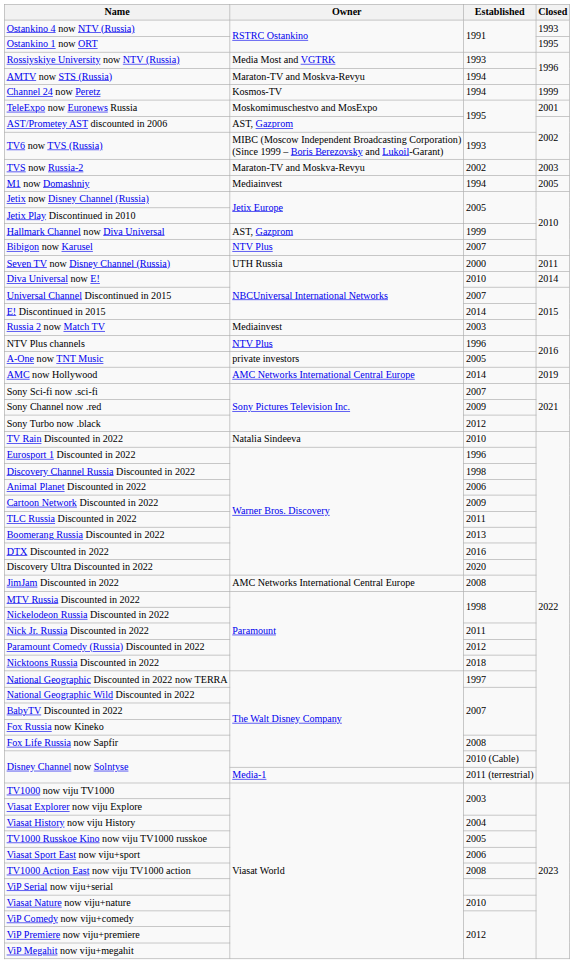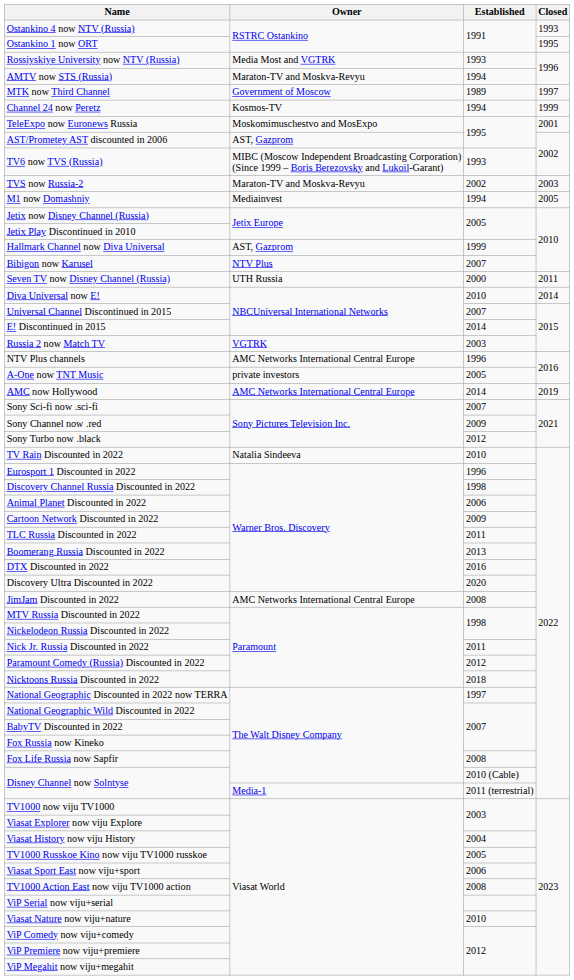 <table class="wikitable sortable">
 <tr>
 <th>Name</th>
 <th>Owner</th>
 <th>Established</th>
 <th>Closed</th>
 </tr>
 <tr>
 <td><a href='#'>Ostankino 4</a> now <a href='#'>NTV (Russia)</a></td>
 <td rowspan="2"><a href='#'>RSTRC Ostankino</a></td>
 <td rowspan="2">1991</td>
 <td>1993</td>
 </tr>
 <tr>
 <td><a href='#'>Ostankino 1</a> now <a href='#'>ORT</a></td>
 <td>1995</td>
 </tr>
 <tr>
 <td><a href='#'>Rossiyskiye University</a> now <a href='#'>NTV (Russia)</a></td>
 <td>Media Most and <a href='#'>VGTRK</a></td>
 <td>1993</td>
 <td rowspan="2">1996</td>
 </tr>
 <tr>
 <td><a href='#'>AMTV</a> now <a href='#'>STS (Russia)</a></td>
 <td>Maraton-TV and Moskva-Revyu</td>
 <td>1994</td>
+</tr>
+<tr>
+<td><a href='#'>MTK</a> now <a href='#'>Third Channel</a></td>
+<td><a href='#'>Government of Moscow</a></td>
+<td>1989</td>
+<td>1997</td>
 </tr>
 <tr>
 <td><a href='#'>Channel 24</a> now <a href='#'>Peretz</a></td>
 <td>Kosmos-TV</td>
 <td>1994</td>
 <td>1999</td>
 </tr>
 <tr>
 <td><a href='#'>TeleExpo</a> now <a href='#'>Euronews</a> Russia</td>
 <td>Moskomimuschestvo and MosExpo</td>
 <td rowspan="2">1995</td>
 <td>2001</td>
 </tr>
 <tr>
 <td><a href='#'>AST/Prometey AST</a> discounted in 2006</td>
 <td>AST, <a href='#'>Gazprom</a></td>
 <td rowspan="2">2002</td>
 </tr>
 <tr>
 <td><a href='#'>TV6</a> now <a href='#'>TVS (Russia)</a></td>
 <td>MIBC (Moscow Independent Broadcasting Corporation)<br>(Since 1999 – <a href='#'>Boris Berezovsky</a> and <a href='#'>Lukoil</a>-Garant)</td>
 <td>1993</td>
 </tr>
 <tr>
 <td><a href='#'>TVS</a> now <a href='#'>Russia-2</a></td>
 <td>Maraton-TV and Moskva-Revyu</td>
 <td>2002</td>
 <td>2003</td>
 </tr>
 <tr>
 <td><a href='#'>M1</a> now <a href='#'>Domashniy</a></td>
 <td>Mediainvest</td>
 <td>1994</td>
 <td>2005</td>
 </tr>
 <tr>
 <td><a href='#'>Jetix</a> now <a href='#'>Disney Channel (Russia)</a></td>
 <td rowspan="2"><a href='#'>Jetix Europe</a></td>
 <td rowspan="2">2005</td>
 <td rowspan="4">2010</td>
 </tr>
 <tr>
 <td><a href='#'>Jetix Play</a> Discontinued in 2010</td>
 </tr>
 <tr>
 <td><a href='#'>Hallmark Channel</a> now <a href='#'>Diva Universal</a></td>
 <td>AST, <a href='#'>Gazprom</a></td>
 <td>1999</td>
 </tr>
 <tr>
 <td><a href='#'>Bibigon</a> now <a href='#'>Karusel</a></td>
 <td><a href='#'>NTV Plus</a></td>
 <td>2007</td>
 </tr>
 <tr>
 <td><a href='#'>Seven TV</a> now <a href='#'>Disney Channel (Russia)</a></td>
 <td>UTH Russia</td>
 <td>2000</td>
 <td>2011</td>
 </tr>
 <tr>
 <td><a href='#'>Diva Universal</a> now <a href='#'>E!</a></td>
 <td rowspan="3"><a href='#'>NBCUniversal International Networks</a></td>
 <td>2010</td>
 <td>2014</td>
 </tr>
 <tr>
 <td><a href='#'>Universal Channel</a> Discontinued in 2015</td>
 <td>2007</td>
 <td rowspan="3">2015</td>
 </tr>
 <tr>
 <td><a href='#'>E!</a> Discontinued in 2015</td>
 <td>2014</td>
 </tr>
 <tr>
 <td><a href='#'>Russia 2</a> now <a href='#'>Match TV</a></td>
-<td>Mediainvest</td>
+<td><a href='#'>VGTRK</a></td>
 <td>2003</td>
 </tr>
 <tr>
 <td>NTV Plus channels</td>
-<td><a href='#'>NTV Plus</a></td>
+<td>AMC Networks International Central Europe</td>
 <td>1996</td>
 <td rowspan="2">2016</td>
 </tr>
 <tr>
 <td><a href='#'>A-One</a> now <a href='#'>TNT Music</a></td>
 <td>private investors</td>
 <td>2005</td>
 </tr>
 <tr>
 <td><a href='#'>AMC</a> now Hollywood</td>
 <td><a href='#'>AMC Networks International Central Europe</a></td>
 <td>2014</td>
 <td>2019</td>
 </tr>
 <tr>
 <td>Sony Sci-fi now .sci-fi</td>
 <td rowspan="3"><a href='#'>Sony Pictures Television Inc.</a></td>
 <td>2007</td>
 <td rowspan="3">2021</td>
 </tr>
 <tr>
 <td>Sony Channel now .red</td>
 <td>2009</td>
 </tr>
 <tr>
 <td>Sony Turbo now .black</td>
 <td>2012</td>
 </tr>
 <tr>
 <td><a href='#'>TV Rain</a> Discounted in 2022</td>
 <td>Natalia Sindeeva</td>
 <td>2010</td>
 <td rowspan="22">2022</td>
 </tr>
 <tr>
 <td><a href='#'>Eurosport 1</a> Discounted in 2022</td>
 <td rowspan="8"><a href='#'>Warner Bros. Discovery</a></td>
 <td>1996</td>
 </tr>
 <tr>
 <td><a href='#'>Discovery Channel Russia</a> Discounted in 2022</td>
 <td>1998</td>
 </tr>
 <tr>
 <td><a href='#'>Animal Planet</a> Discounted in 2022</td>
 <td>2006</td>
 </tr>
 <tr>
 <td><a href='#'>Cartoon Network</a> Discounted in 2022</td>
 <td>2009</td>
 </tr>
 <tr>
 <td><a href='#'>TLC Russia</a> Discounted in 2022</td>
 <td>2011</td>
 </tr>
 <tr>
 <td><a href='#'>Boomerang Russia</a> Discounted in 2022</td>
 <td>2013</td>
 </tr>
 <tr>
 <td><a href='#'>DTX</a> Discounted in 2022</td>
 <td>2016</td>
 </tr>
 <tr>
 <td>Discovery Ultra Discounted in 2022</td>
 <td>2020</td>
 </tr>
 <tr>
 <td><a href='#'>JimJam</a> Discounted in 2022</td>
 <td>AMC Networks International Central Europe</td>
 <td>2008</td>
 </tr>
 <tr>
 <td><a href='#'>MTV Russia</a> Discounted in 2022</td>
 <td rowspan="5"><a href='#'>Paramount</a></td>
 <td rowspan="2">1998</td>
 </tr>
 <tr>
 <td><a href='#'>Nickelodeon Russia</a> Discounted in 2022</td>
 </tr>
 <tr>
 <td><a href='#'>Nick Jr. Russia</a> Discounted in 2022</td>
 <td>2011</td>
 </tr>
 <tr>
 <td><a href='#'>Paramount Comedy (Russia)</a> Discounted in 2022</td>
 <td>2012</td>
 </tr>
 <tr>
 <td><a href='#'>Nicktoons Russia</a> Discounted in 2022</td>
 <td>2018</td>
 </tr>
 <tr>
 <td><a href='#'>National Geographic</a> Discounted in 2022 now TERRA</td>
 <td rowspan="6"><a href='#'>The Walt Disney Company</a></td>
 <td>1997</td>
 </tr>
 <tr>
 <td><a href='#'>National Geographic Wild</a> Discounted in 2022</td>
 <td rowspan="3">2007</td>
 </tr>
 <tr>
 <td><a href='#'>BabyTV</a> Discounted in 2022</td>
 </tr>
 <tr>
 <td><a href='#'>Fox Russia</a> now Kineko</td>
 </tr>
 <tr>
 <td><a href='#'>Fox Life Russia</a> now Sapfir</td>
 <td>2008</td>
 </tr>
 <tr>
 <td rowspan="2"><a href='#'>Disney Channel</a> now <a href='#'>Solntyse</a></td>
 <td>2010 (Cable)</td>
 </tr>
 <tr>
 <td><a href='#'>Media-1</a></td>
 <td>2011 (terrestrial)</td>
 </tr>
 <tr>
 <td><a href='#'>TV1000</a> now viju TV1000</td>
 <td rowspan="11">Viasat World</td>
 <td rowspan="2">2003</td>
 <td rowspan="11">2023</td>
 </tr>
 <tr>
 <td><a href='#'>Viasat Explorer</a> now viju Explore</td>
 </tr>
 <tr>
 <td><a href='#'>Viasat History</a> now viju History</td>
 <td>2004</td>
 </tr>
 <tr>
 <td><a href='#'>TV1000 Russkoe Kino</a> now viju TV1000 russkoe</td>
 <td>2005</td>
 </tr>
 <tr>
 <td><a href='#'>Viasat Sport East</a> now viju+sport</td>
 <td>2006</td>
 </tr>
 <tr>
 <td><a href='#'>TV1000 Action East</a> now viju TV1000 action</td>
 <td>2008</td>
 </tr>
 <tr>
 <td><a href='#'>ViP Serial</a> now viju+serial</td>
 <td></td>
 </tr>
 <tr>
 <td><a href='#'>Viasat Nature</a> now viju+nature</td>
 <td>2010</td>
 </tr>
 <tr>
 <td><a href='#'>ViP Comedy</a> now viju+comedy</td>
 <td rowspan="3">2012</td>
 </tr>
 <tr>
 <td><a href='#'>ViP Premiere</a> now viju+premiere</td>
 </tr>
 <tr>
 <td><a href='#'>ViP Megahit</a> now viju+megahit</td>
 </tr>
 </table>
